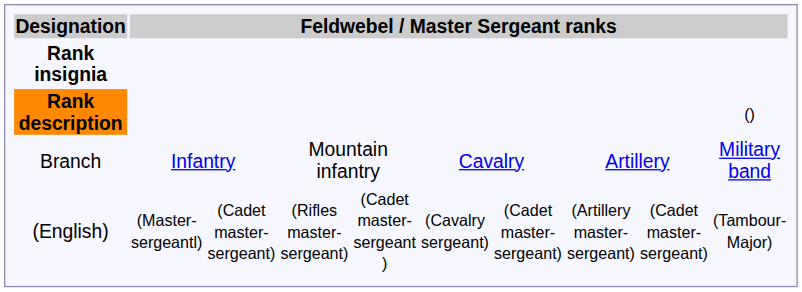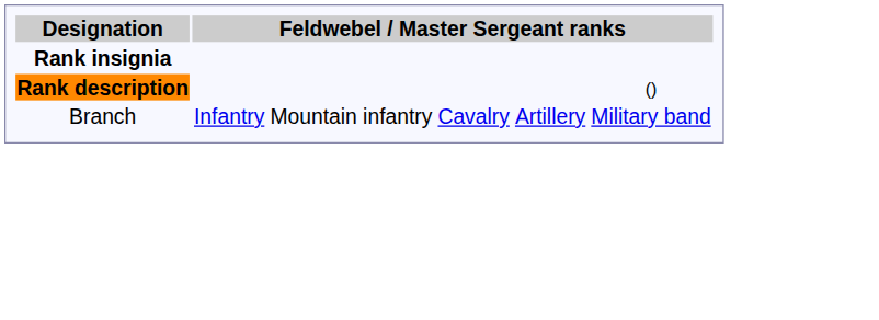 <table style="border:1px solid #8888aa; background-color:#f7f8ff; padding:5px; font-size:95%; margin: 0px 12px 12px 0px;">
 <tr bgcolor="#CCCCCC">
 <th>Designation</th>
 <th colspan=9><strong>Feldwebel / Master Sergeant ranks</strong></th>
 </tr>
 <tr align="center">
 <th rowspan=1>Rank insignia</th>
 <th colspan=2></th>
 <th colspan=2></th>
 <th colspan=2></th>
 <th colspan=2></th>
 <th rowspan=1></th>
 </tr>
 <tr align="center">
 <th style="background:#ff8800; color:black;">Rank description</th>
 <td></td>
 <td></td>
 <td></td>
 <td></td>
 <td></td>
 <td></td>
 <td></td>
 <td></td>
 <td><small>()</small></td>
 </tr>
 <tr align="center">
 <td>Branch</td>
 <td colspan=2><a href='#'>Infantry</a></td>
 <td colspan=2>Mountain infantry</td>
 <td colspan=2><a href='#'>Cavalry</a></td>
 <td colspan=2><a href='#'>Artillery</a></td>
 <td><a href='#'>Military band</a></td>
 </tr>
 <tr align="center">
-<td>(English)</td>
-<td><small>(Master-sergeantl)</small></td>
-<td><small>(Cadet master-sergeant)</small></td>
-<td><small>(Rifles master-sergeant)</small></td>
-<td><small>(Cadet master-sergeant )</small></td>
-<td><small>(Cavalry<br>sergeant)</small></td>
-<td><small>(Cadet master-sergeant)</small></td>
-<td><small>(Artillery master-sergeant)</small></td>
-<td><small>(Cadet master-sergeant)</small></td>
-<td><small>(Tambour-Major)</small></td>
-</tr>
-<tr align="center">
 </tr>
 </table>
